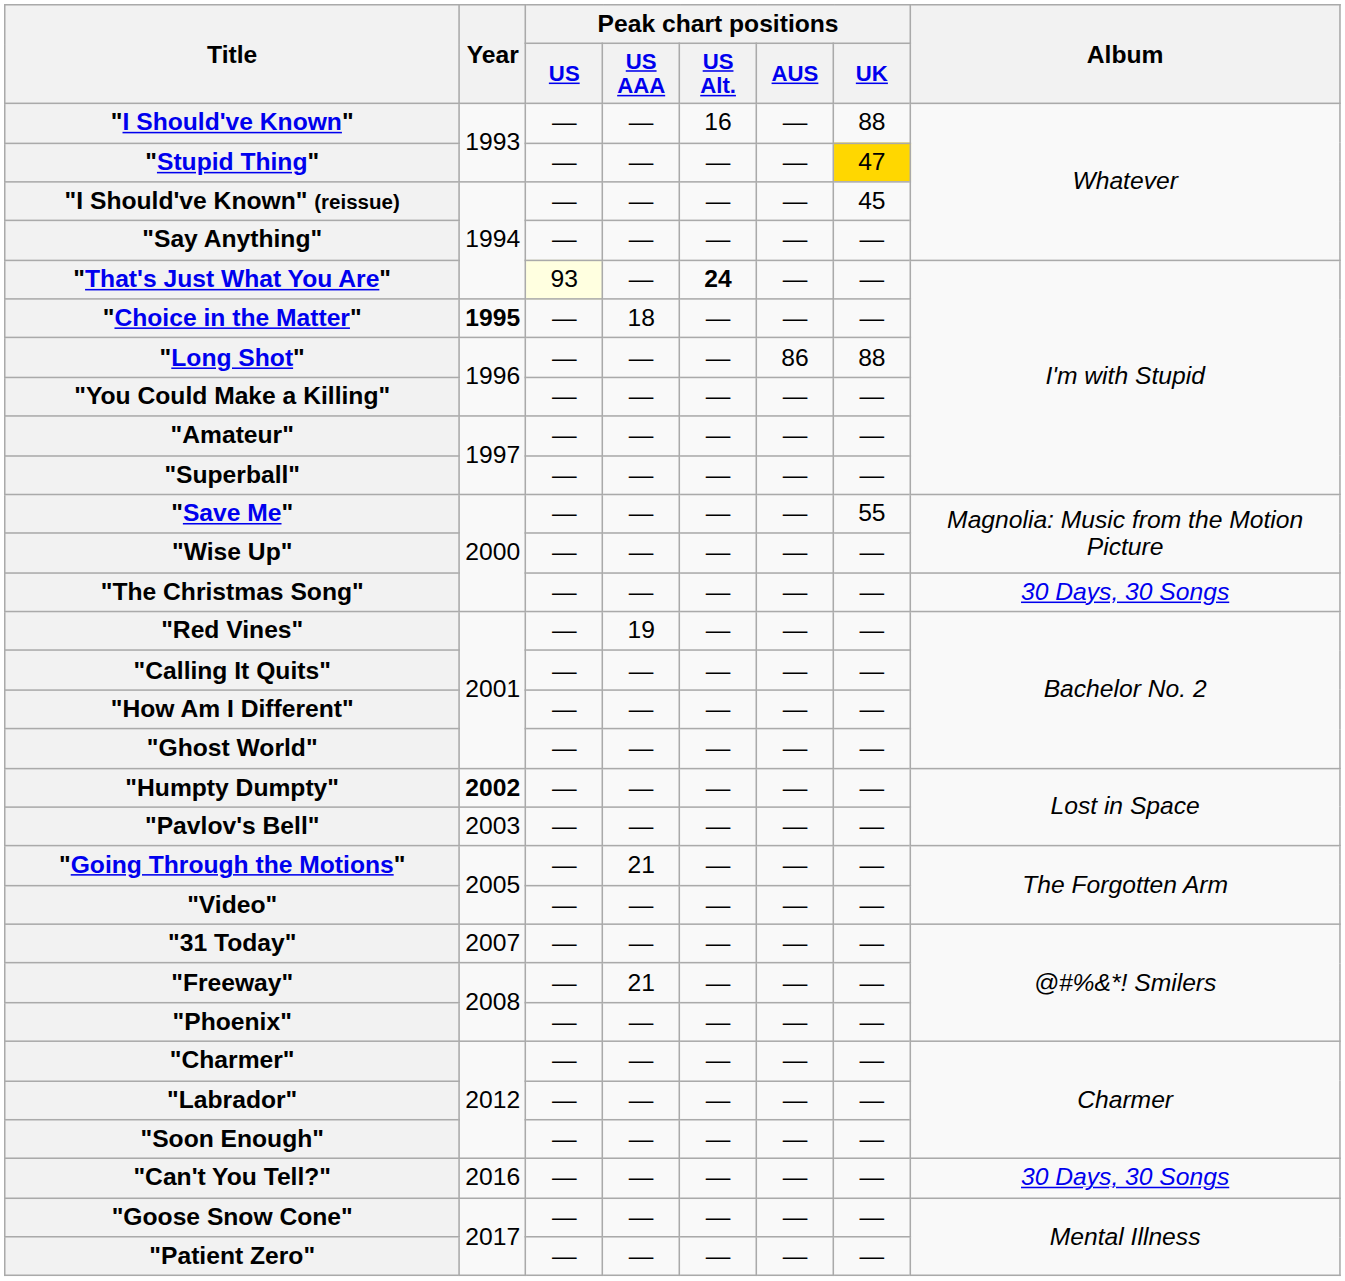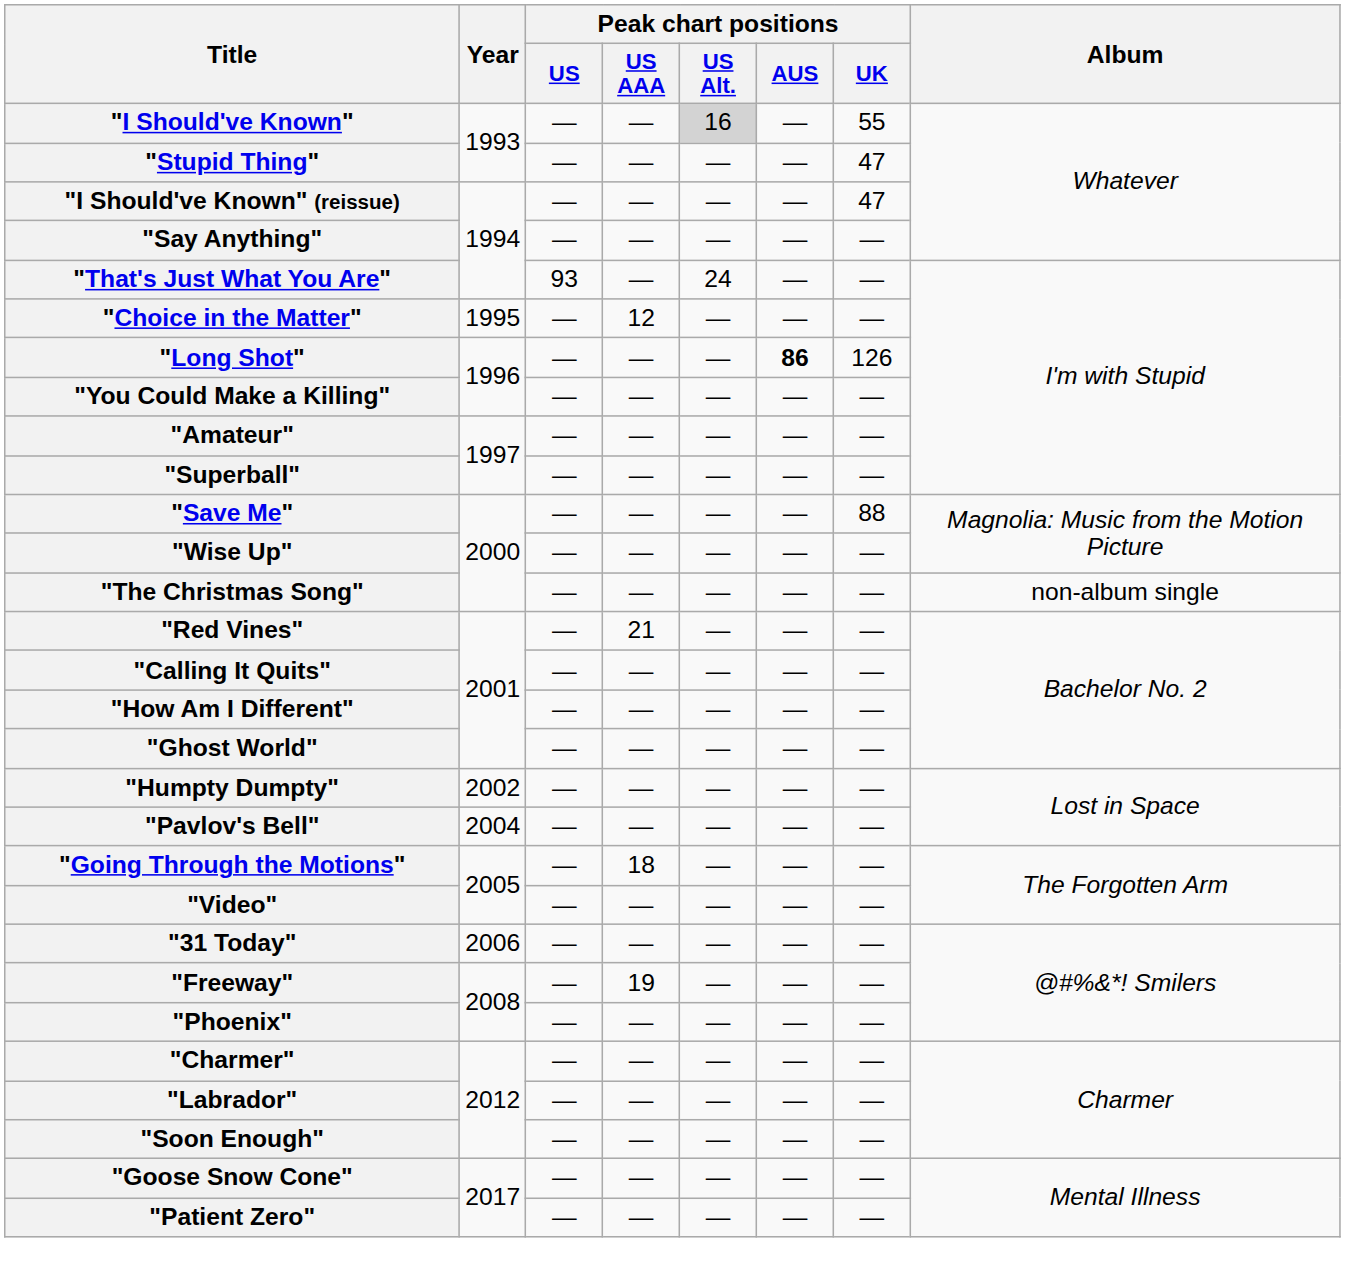 <table class="wikitable plainrowheaders" style="text-align:center;">
 <tr>
 <th scope="col" rowspan="2" style="width:18em;">Title</th>
 <th scope="col" rowspan="2">Year</th>
 <th scope="col" colspan="5">Peak chart positions</th>
 <th scope="col" rowspan="2">Album</th>
 </tr>
 <tr>
 <th scope="col" style="width:3em;font-size:90%;"><a href='#'>US</a><br></th>
 <th scope="col" style="width:3em;font-size:90%;"><a href='#'>US<br>AAA</a><br></th>
 <th scope="col" style="width:3em;font-size:90%;"><a href='#'>US<br>Alt.</a><br></th>
 <th scope="col" style="width:3em;font-size:90%;"><a href='#'>AUS</a><br></th>
 <th scope="col" style="width:3em;font-size:90%;"><a href='#'>UK</a><br></th>
 </tr>
 <tr>
 <th scope="row">"<a href='#'>I Should've Known</a>"</th>
 <td rowspan="2">1993</td>
 <td>—</td>
 <td>—</td>
-<td>16</td>
+<td style="background: lightgrey;">16</td>
 <td>—</td>
-<td>88</td>
+<td>55</td>
 <td rowspan="4"><em>Whatever</em></td>
 </tr>
 <tr>
 <th scope="row">"<a href='#'>Stupid Thing</a>"</th>
 <td>—</td>
 <td>—</td>
 <td>—</td>
 <td>—</td>
-<td style="background: gold;">47</td>
+<td>47</td>
 </tr>
 <tr>
 <th scope="row">"I Should've Known" <small>(reissue)</small></th>
 <td rowspan="3">1994</td>
 <td>—</td>
 <td>—</td>
 <td>—</td>
 <td>—</td>
-<td>45</td>
+<td>47</td>
 </tr>
 <tr>
 <th scope="row">"Say Anything"</th>
 <td>—</td>
 <td>—</td>
 <td>—</td>
 <td>—</td>
 <td>—</td>
 </tr>
 <tr>
 <th scope="row">"<a href='#'>That's Just What You Are</a>"</th>
-<td style="background: lightyellow;">93</td>
+<td>93</td>
 <td>—</td>
-<td><strong>24</strong></td>
+<td>24</td>
 <td>—</td>
 <td>—</td>
 <td rowspan="6"><em>I'm with Stupid</em></td>
 </tr>
 <tr>
 <th scope="row">"<a href='#'>Choice in the Matter</a>"</th>
-<td><strong>1995</strong></td>
+<td>1995</td>
 <td>—</td>
-<td>18</td>
+<td>12</td>
 <td>—</td>
 <td>—</td>
 <td>—</td>
 </tr>
 <tr>
 <th scope="row">"<a href='#'>Long Shot</a>"</th>
 <td rowspan="2">1996</td>
 <td>—</td>
 <td>—</td>
 <td>—</td>
-<td>86</td>
-<td>88</td>
+<td><strong>86</strong></td>
+<td>126</td>
 </tr>
 <tr>
 <th scope="row">"You Could Make a Killing"</th>
 <td>—</td>
 <td>—</td>
 <td>—</td>
 <td>—</td>
 <td>—</td>
 </tr>
 <tr>
 <th scope="row">"Amateur"</th>
 <td rowspan="2">1997</td>
 <td>—</td>
 <td>—</td>
 <td>—</td>
 <td>—</td>
 <td>—</td>
 </tr>
 <tr>
 <th scope="row">"Superball"</th>
 <td>—</td>
 <td>—</td>
 <td>—</td>
 <td>—</td>
 <td>—</td>
 </tr>
 <tr>
 <th scope="row">"<a href='#'>Save Me</a>"</th>
 <td rowspan="3">2000</td>
 <td>—</td>
 <td>—</td>
 <td>—</td>
 <td>—</td>
-<td>55</td>
+<td>88</td>
 <td rowspan="2"><em>Magnolia: Music from the Motion Picture</em></td>
 </tr>
 <tr>
 <th scope="row">"Wise Up"</th>
 <td>—</td>
 <td>—</td>
 <td>—</td>
 <td>—</td>
 <td>—</td>
 </tr>
 <tr>
 <th scope="row">"The Christmas Song"</th>
 <td>—</td>
 <td>—</td>
 <td>—</td>
 <td>—</td>
 <td>—</td>
-<td><em><a href='#'>30 Days, 30 Songs</a></em></td>
+<td>non-album single</td>
 </tr>
 <tr>
 <th scope="row">"Red Vines"</th>
 <td rowspan="4">2001</td>
 <td>—</td>
-<td>19</td>
+<td>21</td>
 <td>—</td>
 <td>—</td>
 <td>—</td>
 <td rowspan="4"><em>Bachelor No. 2</em></td>
 </tr>
 <tr>
 <th scope="row">"Calling It Quits"</th>
 <td>—</td>
 <td>—</td>
 <td>—</td>
 <td>—</td>
 <td>—</td>
 </tr>
 <tr>
 <th scope="row">"How Am I Different"</th>
 <td>—</td>
 <td>—</td>
 <td>—</td>
 <td>—</td>
 <td>—</td>
 </tr>
 <tr>
 <th scope="row">"Ghost World"</th>
 <td>—</td>
 <td>—</td>
 <td>—</td>
 <td>—</td>
 <td>—</td>
 </tr>
 <tr>
 <th scope="row">"Humpty Dumpty"</th>
-<td><strong>2002</strong></td>
+<td>2002</td>
 <td>—</td>
 <td>—</td>
 <td>—</td>
 <td>—</td>
 <td>—</td>
 <td rowspan="2"><em>Lost in Space</em></td>
 </tr>
 <tr>
 <th scope="row">"Pavlov's Bell"</th>
-<td>2003</td>
+<td>2004</td>
 <td>—</td>
 <td>—</td>
 <td>—</td>
 <td>—</td>
 <td>—</td>
 </tr>
 <tr>
 <th scope="row">"<a href='#'>Going Through the Motions</a>"</th>
 <td rowspan="2">2005</td>
 <td>—</td>
-<td>21</td>
+<td>18</td>
 <td>—</td>
 <td>—</td>
 <td>—</td>
 <td rowspan="2"><em>The Forgotten Arm</em></td>
 </tr>
 <tr>
 <th scope="row">"Video"</th>
 <td>—</td>
 <td>—</td>
 <td>—</td>
 <td>—</td>
 <td>—</td>
 </tr>
 <tr>
 <th scope="row">"31 Today"</th>
-<td>2007</td>
+<td>2006</td>
 <td>—</td>
 <td>—</td>
 <td>—</td>
 <td>—</td>
 <td>—</td>
 <td rowspan="3"><em>@#%&*! Smilers</em></td>
 </tr>
 <tr>
 <th scope="row">"Freeway"</th>
 <td rowspan="2">2008</td>
 <td>—</td>
-<td>21</td>
+<td>19</td>
 <td>—</td>
 <td>—</td>
 <td>—</td>
 </tr>
 <tr>
 <th scope="row">"Phoenix"</th>
 <td>—</td>
 <td>—</td>
 <td>—</td>
 <td>—</td>
 <td>—</td>
 </tr>
 <tr>
 <th scope="row">"Charmer"</th>
 <td rowspan="3">2012</td>
 <td>—</td>
 <td>—</td>
 <td>—</td>
 <td>—</td>
 <td>—</td>
 <td rowspan="3"><em>Charmer</em></td>
 </tr>
 <tr>
 <th scope="row">"Labrador"</th>
 <td>—</td>
 <td>—</td>
 <td>—</td>
 <td>—</td>
 <td>—</td>
 </tr>
 <tr>
 <th scope="row">"Soon Enough"</th>
 <td>—</td>
 <td>—</td>
 <td>—</td>
 <td>—</td>
 <td>—</td>
 </tr>
 <tr>
-<th scope="row">"Can't You Tell?"</th>
-<td>2016</td>
-<td>—</td>
-<td>—</td>
-<td>—</td>
-<td>—</td>
-<td>—</td>
-<td><em><a href='#'>30 Days, 30 Songs</a></em></td>
-</tr>
-<tr>
 <th scope="row">"Goose Snow Cone"</th>
 <td rowspan="2">2017</td>
 <td>—</td>
 <td>—</td>
 <td>—</td>
 <td>—</td>
 <td>—</td>
 <td rowspan="2"><em>Mental Illness</em></td>
 </tr>
 <tr>
 <th scope="row">"Patient Zero"</th>
 <td>—</td>
 <td>—</td>
 <td>—</td>
 <td>—</td>
 <td>—</td>
 </tr>
 </table>
